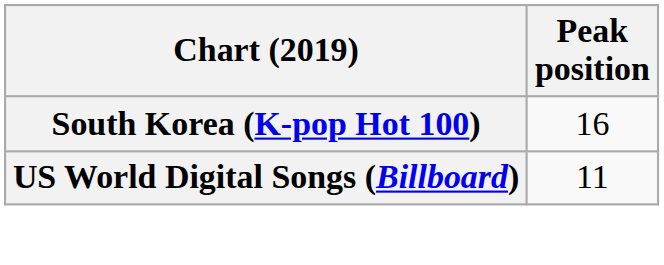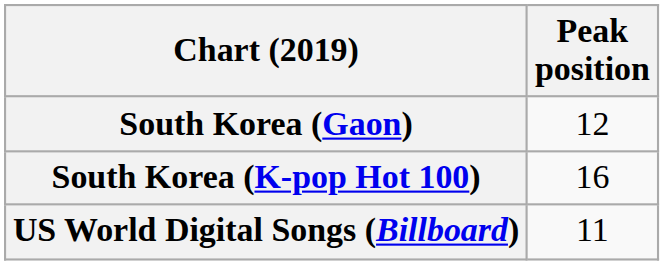 <table class="wikitable plainrowheaders" style="text-align:center">
 <tr>
 <th scope="col">Chart (2019)</th>
 <th scope="col">Peak<br>position</th>
+</tr>
+<tr>
+<th scope="row">South Korea (<a href='#'>Gaon</a>)</th>
+<td>12</td>
 </tr>
 <tr>
 <th scope="row">South Korea (<a href='#'>K-pop Hot 100</a>)</th>
 <td>16</td>
 </tr>
 <tr>
 <th scope="row">US World Digital Songs (<em><a href='#'>Billboard</a></em>)</th>
 <td>11</td>
 </tr>
 </table>
